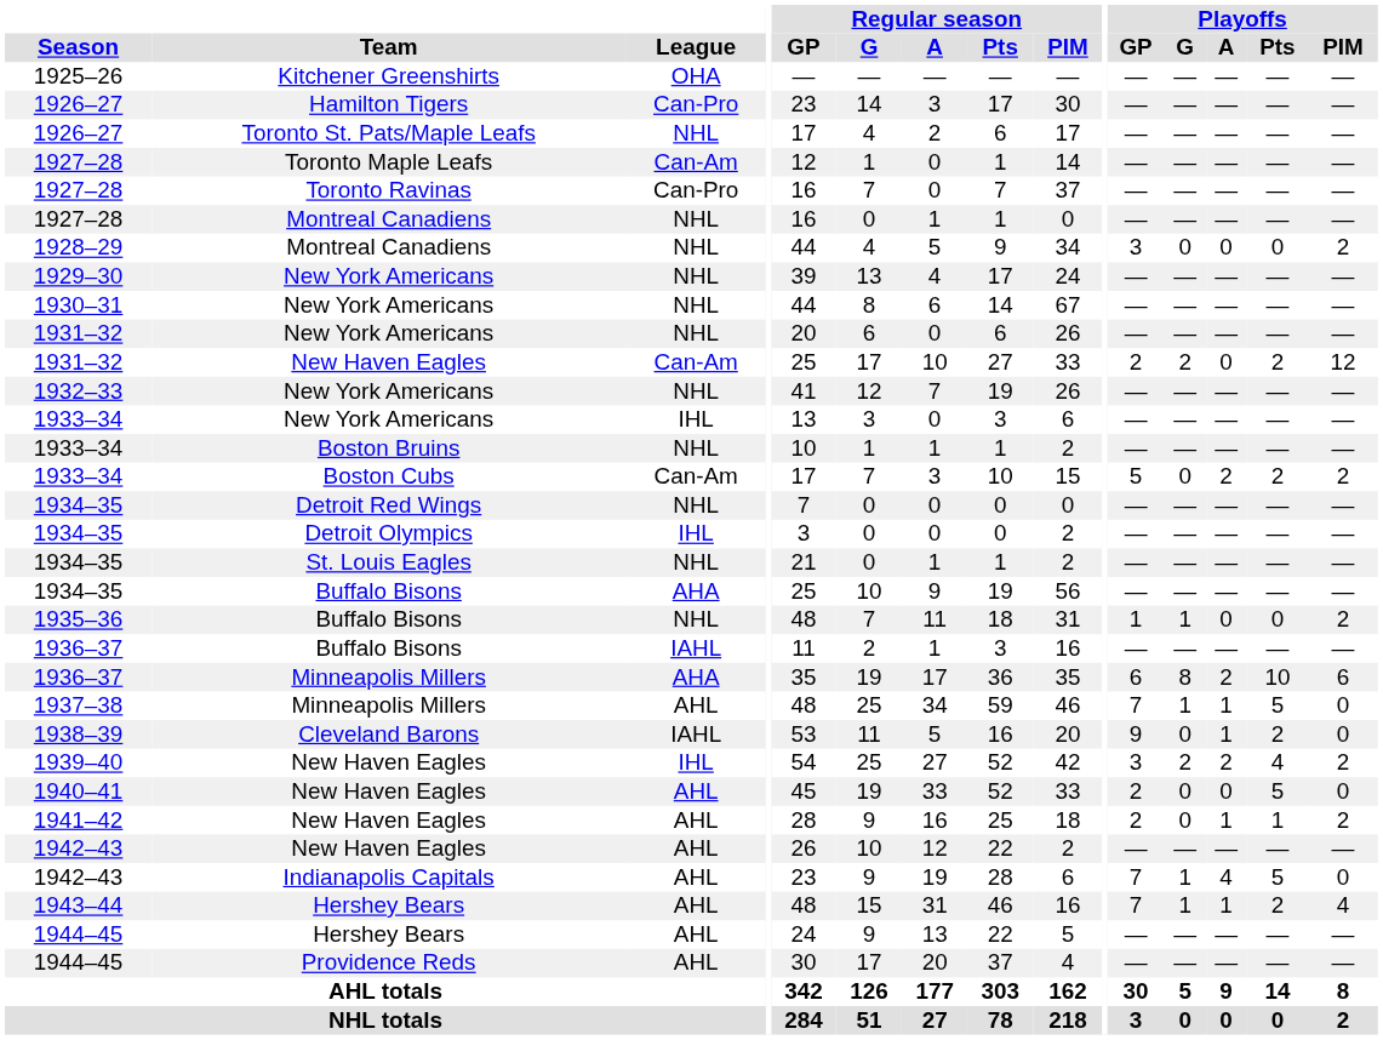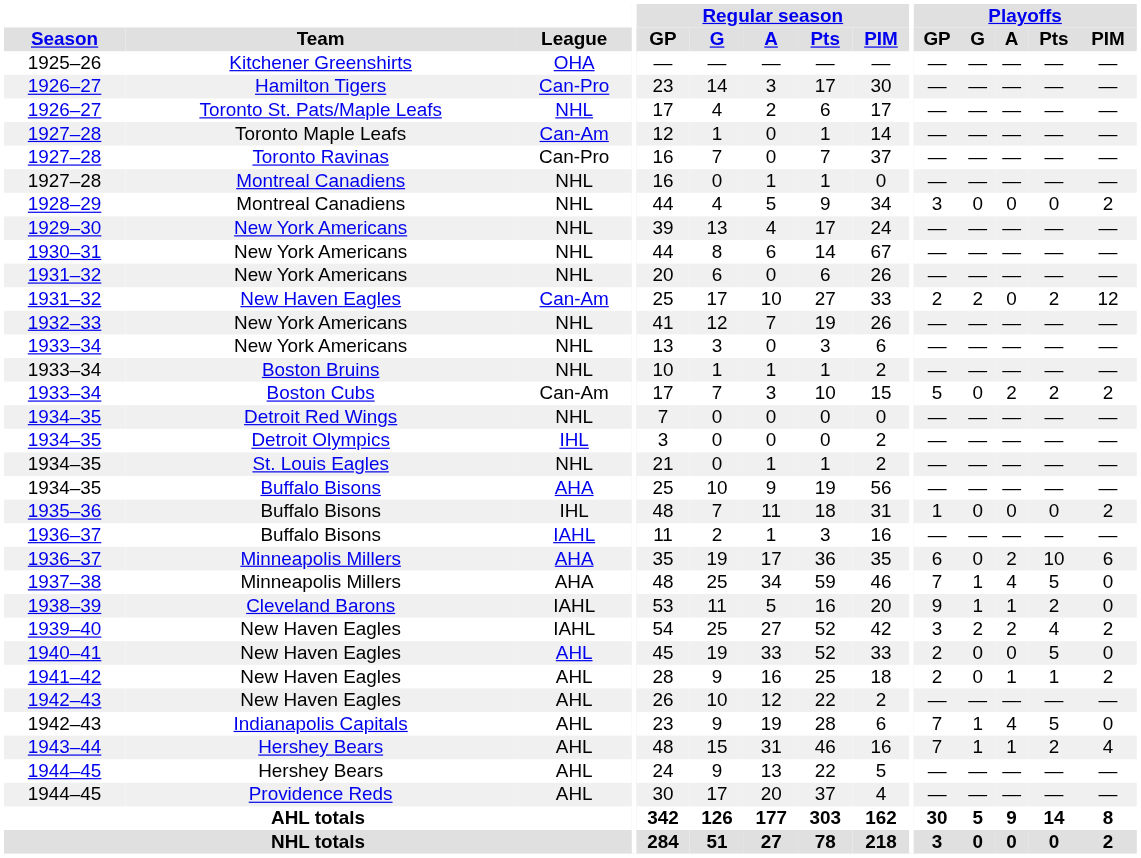 <table border="0" cellpadding="1" cellspacing="0" style="text-align:center; width:60em">
 <tr bgcolor="#e0e0e0">
 <th colspan="3" bgcolor="#ffffff"></th>
 <th rowspan="100" bgcolor="#ffffff"></th>
 <th colspan="5"><a href='#'>Regular season</a></th>
 <th rowspan="100" bgcolor="#ffffff"></th>
 <th colspan="5"><a href='#'>Playoffs</a></th>
 </tr>
 <tr bgcolor="#e0e0e0">
 <th><a href='#'>Season</a></th>
 <th>Team</th>
 <th>League</th>
 <th>GP</th>
 <th><a href='#'>G</a></th>
 <th><a href='#'>A</a></th>
 <th><a href='#'>Pts</a></th>
 <th><a href='#'>PIM</a></th>
 <th>GP</th>
 <th>G</th>
 <th>A</th>
 <th>Pts</th>
 <th>PIM</th>
 </tr>
 <tr>
 <td>1925–26</td>
 <td><a href='#'>Kitchener Greenshirts</a></td>
 <td><a href='#'>OHA</a></td>
 <td>—</td>
 <td>—</td>
 <td>—</td>
 <td>—</td>
 <td>—</td>
 <td>—</td>
 <td>—</td>
 <td>—</td>
 <td>—</td>
 <td>—</td>
 </tr>
 <tr bgcolor="#f0f0f0">
 <td><a href='#'>1926–27</a></td>
 <td><a href='#'>Hamilton Tigers</a></td>
 <td><a href='#'>Can-Pro</a></td>
 <td>23</td>
 <td>14</td>
 <td>3</td>
 <td>17</td>
 <td>30</td>
 <td>—</td>
 <td>—</td>
 <td>—</td>
 <td>—</td>
 <td>—</td>
 </tr>
 <tr>
 <td><a href='#'>1926–27</a></td>
 <td><a href='#'>Toronto St. Pats/Maple Leafs</a></td>
 <td><a href='#'>NHL</a></td>
 <td>17</td>
 <td>4</td>
 <td>2</td>
 <td>6</td>
 <td>17</td>
 <td>—</td>
 <td>—</td>
 <td>—</td>
 <td>—</td>
 <td>—</td>
 </tr>
 <tr bgcolor="#f0f0f0">
 <td><a href='#'>1927–28</a></td>
 <td>Toronto Maple Leafs</td>
 <td><a href='#'>Can-Am</a></td>
 <td>12</td>
 <td>1</td>
 <td>0</td>
 <td>1</td>
 <td>14</td>
 <td>—</td>
 <td>—</td>
 <td>—</td>
 <td>—</td>
 <td>—</td>
 </tr>
 <tr>
 <td><a href='#'>1927–28</a></td>
 <td><a href='#'>Toronto Ravinas</a></td>
 <td>Can-Pro</td>
 <td>16</td>
 <td>7</td>
 <td>0</td>
 <td>7</td>
 <td>37</td>
 <td>—</td>
 <td>—</td>
 <td>—</td>
 <td>—</td>
 <td>—</td>
 </tr>
 <tr bgcolor="#f0f0f0">
 <td>1927–28</td>
 <td><a href='#'>Montreal Canadiens</a></td>
 <td>NHL</td>
 <td>16</td>
 <td>0</td>
 <td>1</td>
 <td>1</td>
 <td>0</td>
 <td>—</td>
 <td>—</td>
 <td>—</td>
 <td>—</td>
 <td>—</td>
 </tr>
 <tr>
 <td><a href='#'>1928–29</a></td>
 <td>Montreal Canadiens</td>
 <td>NHL</td>
 <td>44</td>
 <td>4</td>
 <td>5</td>
 <td>9</td>
 <td>34</td>
 <td>3</td>
 <td>0</td>
 <td>0</td>
 <td>0</td>
 <td>2</td>
 </tr>
 <tr bgcolor="#f0f0f0">
 <td><a href='#'>1929–30</a></td>
 <td><a href='#'>New York Americans</a></td>
 <td>NHL</td>
 <td>39</td>
 <td>13</td>
 <td>4</td>
 <td>17</td>
 <td>24</td>
 <td>—</td>
 <td>—</td>
 <td>—</td>
 <td>—</td>
 <td>—</td>
 </tr>
 <tr>
 <td><a href='#'>1930–31</a></td>
 <td>New York Americans</td>
 <td>NHL</td>
 <td>44</td>
 <td>8</td>
 <td>6</td>
 <td>14</td>
 <td>67</td>
 <td>—</td>
 <td>—</td>
 <td>—</td>
 <td>—</td>
 <td>—</td>
 </tr>
 <tr bgcolor="#f0f0f0">
 <td><a href='#'>1931–32</a></td>
 <td>New York Americans</td>
 <td>NHL</td>
 <td>20</td>
 <td>6</td>
 <td>0</td>
 <td>6</td>
 <td>26</td>
 <td>—</td>
 <td>—</td>
 <td>—</td>
 <td>—</td>
 <td>—</td>
 </tr>
 <tr>
 <td><a href='#'>1931–32</a></td>
 <td><a href='#'>New Haven Eagles</a></td>
 <td><a href='#'>Can-Am</a></td>
 <td>25</td>
 <td>17</td>
 <td>10</td>
 <td>27</td>
 <td>33</td>
 <td>2</td>
 <td>2</td>
 <td>0</td>
 <td>2</td>
 <td>12</td>
 </tr>
 <tr bgcolor="#f0f0f0">
 <td><a href='#'>1932–33</a></td>
 <td>New York Americans</td>
 <td>NHL</td>
 <td>41</td>
 <td>12</td>
 <td>7</td>
 <td>19</td>
 <td>26</td>
 <td>—</td>
 <td>—</td>
 <td>—</td>
 <td>—</td>
 <td>—</td>
 </tr>
 <tr>
 <td><a href='#'>1933–34</a></td>
 <td>New York Americans</td>
-<td>IHL</td>
+<td>NHL</td>
 <td>13</td>
 <td>3</td>
 <td>0</td>
 <td>3</td>
 <td>6</td>
 <td>—</td>
 <td>—</td>
 <td>—</td>
 <td>—</td>
 <td>—</td>
 </tr>
 <tr bgcolor="#f0f0f0">
 <td>1933–34</td>
 <td><a href='#'>Boston Bruins</a></td>
 <td>NHL</td>
 <td>10</td>
 <td>1</td>
 <td>1</td>
 <td>1</td>
 <td>2</td>
 <td>—</td>
 <td>—</td>
 <td>—</td>
 <td>—</td>
 <td>—</td>
 </tr>
 <tr>
 <td><a href='#'>1933–34</a></td>
 <td><a href='#'>Boston Cubs</a></td>
 <td>Can-Am</td>
 <td>17</td>
 <td>7</td>
 <td>3</td>
 <td>10</td>
 <td>15</td>
 <td>5</td>
 <td>0</td>
 <td>2</td>
 <td>2</td>
 <td>2</td>
 </tr>
 <tr bgcolor="#f0f0f0">
 <td><a href='#'>1934–35</a></td>
 <td><a href='#'>Detroit Red Wings</a></td>
 <td>NHL</td>
 <td>7</td>
 <td>0</td>
 <td>0</td>
 <td>0</td>
 <td>0</td>
 <td>—</td>
 <td>—</td>
 <td>—</td>
 <td>—</td>
 <td>—</td>
 </tr>
 <tr>
 <td><a href='#'>1934–35</a></td>
 <td><a href='#'>Detroit Olympics</a></td>
 <td><a href='#'>IHL</a></td>
 <td>3</td>
 <td>0</td>
 <td>0</td>
 <td>0</td>
 <td>2</td>
 <td>—</td>
 <td>—</td>
 <td>—</td>
 <td>—</td>
 <td>—</td>
 </tr>
 <tr bgcolor="#f0f0f0">
 <td>1934–35</td>
 <td><a href='#'>St. Louis Eagles</a></td>
 <td>NHL</td>
 <td>21</td>
 <td>0</td>
 <td>1</td>
 <td>1</td>
 <td>2</td>
 <td>—</td>
 <td>—</td>
 <td>—</td>
 <td>—</td>
 <td>—</td>
 </tr>
 <tr>
 <td>1934–35</td>
 <td><a href='#'>Buffalo Bisons</a></td>
 <td><a href='#'>AHA</a></td>
 <td>25</td>
 <td>10</td>
 <td>9</td>
 <td>19</td>
 <td>56</td>
 <td>—</td>
 <td>—</td>
 <td>—</td>
 <td>—</td>
 <td>—</td>
 </tr>
 <tr bgcolor="#f0f0f0">
 <td><a href='#'>1935–36</a></td>
 <td>Buffalo Bisons</td>
-<td>NHL</td>
+<td>IHL</td>
 <td>48</td>
 <td>7</td>
 <td>11</td>
 <td>18</td>
 <td>31</td>
 <td>1</td>
-<td>1</td>
+<td>0</td>
 <td>0</td>
 <td>0</td>
 <td>2</td>
 </tr>
 <tr>
 <td><a href='#'>1936–37</a></td>
 <td>Buffalo Bisons</td>
 <td><a href='#'>IAHL</a></td>
 <td>11</td>
 <td>2</td>
 <td>1</td>
 <td>3</td>
 <td>16</td>
 <td>—</td>
 <td>—</td>
 <td>—</td>
 <td>—</td>
 <td>—</td>
 </tr>
 <tr bgcolor="#f0f0f0">
 <td><a href='#'>1936–37</a></td>
 <td><a href='#'>Minneapolis Millers</a></td>
 <td><a href='#'>AHA</a></td>
 <td>35</td>
 <td>19</td>
 <td>17</td>
 <td>36</td>
 <td>35</td>
 <td>6</td>
-<td>8</td>
+<td>0</td>
 <td>2</td>
 <td>10</td>
 <td>6</td>
 </tr>
 <tr>
 <td><a href='#'>1937–38</a></td>
 <td>Minneapolis Millers</td>
-<td>AHL</td>
+<td>AHA</td>
 <td>48</td>
 <td>25</td>
 <td>34</td>
 <td>59</td>
 <td>46</td>
 <td>7</td>
 <td>1</td>
-<td>1</td>
+<td>4</td>
 <td>5</td>
 <td>0</td>
 </tr>
 <tr bgcolor="#f0f0f0">
 <td><a href='#'>1938–39</a></td>
 <td><a href='#'>Cleveland Barons</a></td>
 <td>IAHL</td>
 <td>53</td>
 <td>11</td>
 <td>5</td>
 <td>16</td>
 <td>20</td>
 <td>9</td>
-<td>0</td>
+<td>1</td>
 <td>1</td>
 <td>2</td>
 <td>0</td>
 </tr>
 <tr>
 <td><a href='#'>1939–40</a></td>
 <td>New Haven Eagles</td>
-<td><a href='#'>IHL</a></td>
+<td>IAHL</td>
 <td>54</td>
 <td>25</td>
 <td>27</td>
 <td>52</td>
 <td>42</td>
 <td>3</td>
 <td>2</td>
 <td>2</td>
 <td>4</td>
 <td>2</td>
 </tr>
 <tr bgcolor="#f0f0f0">
 <td><a href='#'>1940–41</a></td>
 <td>New Haven Eagles</td>
 <td><a href='#'>AHL</a></td>
 <td>45</td>
 <td>19</td>
 <td>33</td>
 <td>52</td>
 <td>33</td>
 <td>2</td>
 <td>0</td>
 <td>0</td>
 <td>5</td>
 <td>0</td>
 </tr>
 <tr>
 <td><a href='#'>1941–42</a></td>
 <td>New Haven Eagles</td>
 <td>AHL</td>
 <td>28</td>
 <td>9</td>
 <td>16</td>
 <td>25</td>
 <td>18</td>
 <td>2</td>
 <td>0</td>
 <td>1</td>
 <td>1</td>
 <td>2</td>
 </tr>
 <tr bgcolor="#f0f0f0">
 <td><a href='#'>1942–43</a></td>
 <td>New Haven Eagles</td>
 <td>AHL</td>
 <td>26</td>
 <td>10</td>
 <td>12</td>
 <td>22</td>
 <td>2</td>
 <td>—</td>
 <td>—</td>
 <td>—</td>
 <td>—</td>
 <td>—</td>
 </tr>
 <tr>
 <td>1942–43</td>
 <td><a href='#'>Indianapolis Capitals</a></td>
 <td>AHL</td>
 <td>23</td>
 <td>9</td>
 <td>19</td>
 <td>28</td>
 <td>6</td>
 <td>7</td>
 <td>1</td>
 <td>4</td>
 <td>5</td>
 <td>0</td>
 </tr>
 <tr bgcolor="#f0f0f0">
 <td><a href='#'>1943–44</a></td>
 <td><a href='#'>Hershey Bears</a></td>
 <td>AHL</td>
 <td>48</td>
 <td>15</td>
 <td>31</td>
 <td>46</td>
 <td>16</td>
 <td>7</td>
 <td>1</td>
 <td>1</td>
 <td>2</td>
 <td>4</td>
 </tr>
 <tr>
 <td><a href='#'>1944–45</a></td>
 <td>Hershey Bears</td>
 <td>AHL</td>
 <td>24</td>
 <td>9</td>
 <td>13</td>
 <td>22</td>
 <td>5</td>
 <td>—</td>
 <td>—</td>
 <td>—</td>
 <td>—</td>
 <td>—</td>
 </tr>
 <tr bgcolor="#f0f0f0">
 <td>1944–45</td>
 <td><a href='#'>Providence Reds</a></td>
 <td>AHL</td>
 <td>30</td>
 <td>17</td>
 <td>20</td>
 <td>37</td>
 <td>4</td>
 <td>—</td>
 <td>—</td>
 <td>—</td>
 <td>—</td>
 <td>—</td>
 </tr>
 <tr>
 <th colspan="3">AHL totals</th>
 <th>342</th>
 <th>126</th>
 <th>177</th>
 <th>303</th>
 <th>162</th>
 <th>30</th>
 <th>5</th>
 <th>9</th>
 <th>14</th>
 <th>8</th>
 </tr>
 <tr bgcolor="#e0e0e0">
 <th colspan="3">NHL totals</th>
 <th>284</th>
 <th>51</th>
 <th>27</th>
 <th>78</th>
 <th>218</th>
 <th>3</th>
 <th>0</th>
 <th>0</th>
 <th>0</th>
 <th>2</th>
 </tr>
 </table>
